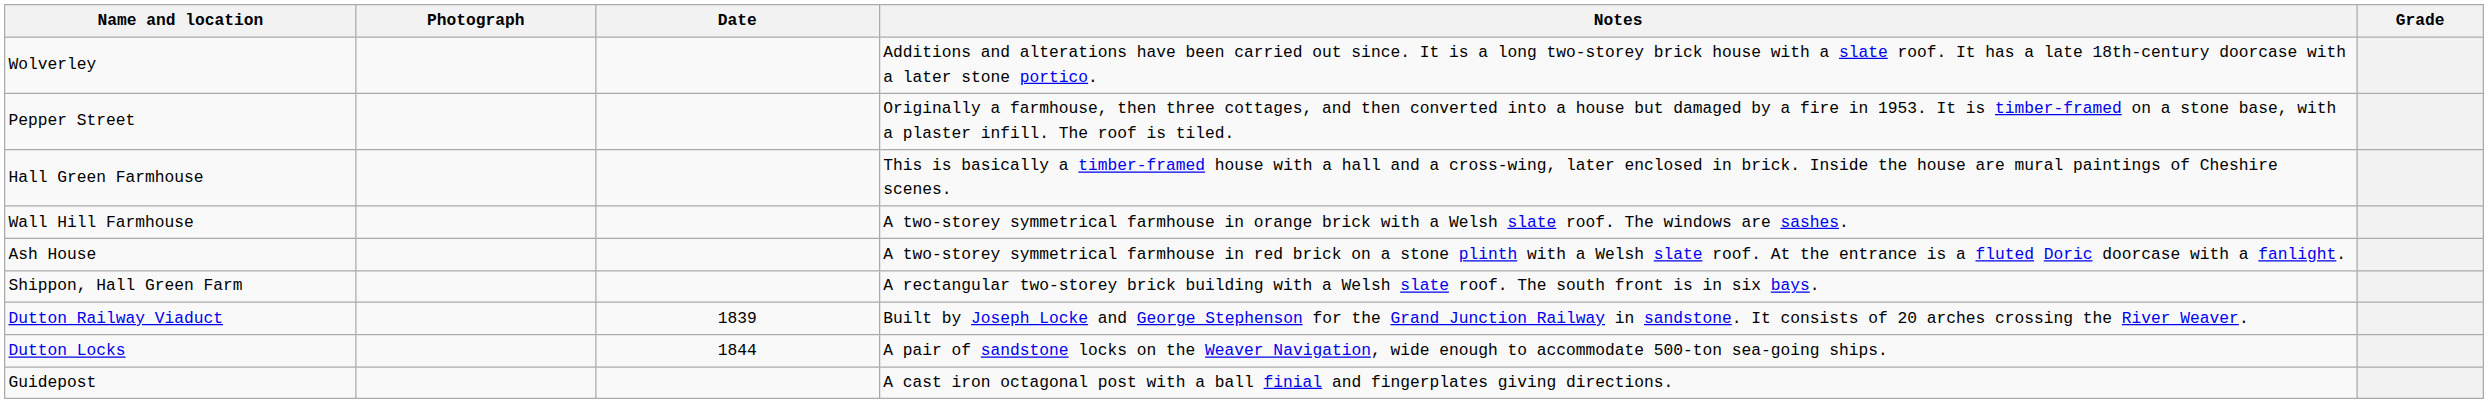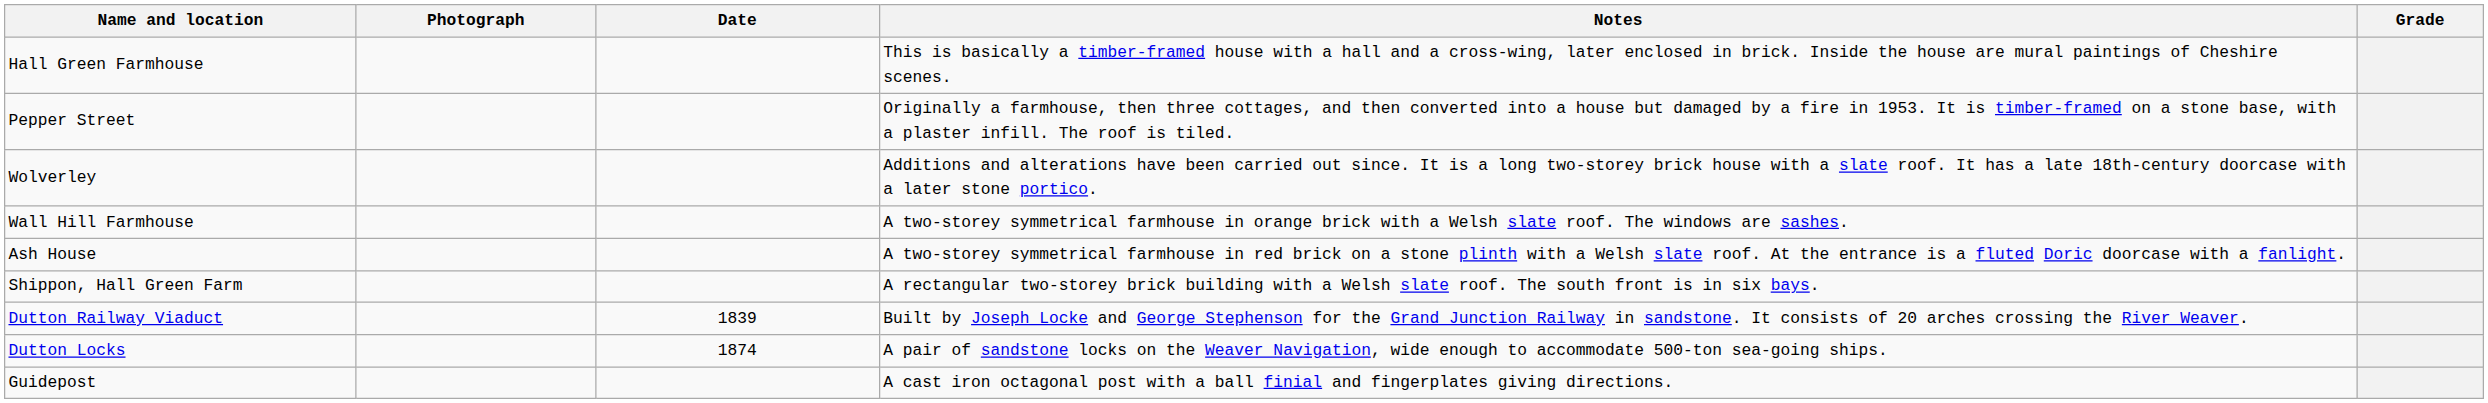 <table class="wikitable sortable plainrowheaders" style="width:100%;border:0px;text-align:left;line-height:150%;">
 <tr>
 <th scope="col"  style="width:150px">Name and location</th>
 <th scope="col"  style="width:100px" class="unsortable">Photograph</th>
 <th scope="col"  style="width:120px">Date</th>
 <th scope="col"  style="width:650px" class="unsortable">Notes</th>
 <th scope="col"  style="width:50px">Grade</th>
 </tr>
 <tr>
-<td>Wolverley<br><small></small></td>
+<td>Hall Green Farmhouse<br><small></small></td>
 <td></td>
 <td align="center"></td>
-<td>Additions and alterations have been carried out since.  It is a long two-storey brick house with a <a href='#'>slate</a> roof.  It has a late 18th-century doorcase with a later stone <a href='#'>portico</a>.</td>
+<td>This is basically a <a href='#'>timber-framed</a> house with a hall and a cross-wing, later enclosed in brick.  Inside the house are mural paintings of Cheshire scenes.</td>
 <th></th>
 </tr>
 <tr>
 <td>Pepper Street<br><small></small></td>
 <td></td>
 <td align="center"></td>
 <td>Originally a farmhouse, then three cottages, and then converted into a house but damaged by a fire in 1953.  It is <a href='#'>timber-framed</a> on a stone base, with a plaster infill.  The roof is tiled.</td>
 <th></th>
 </tr>
 <tr>
-<td>Hall Green Farmhouse<br><small></small></td>
+<td>Wolverley<br><small></small></td>
 <td></td>
 <td align="center"></td>
-<td>This is basically a <a href='#'>timber-framed</a> house with a hall and a cross-wing, later enclosed in brick.  Inside the house are mural paintings of Cheshire scenes.</td>
+<td>Additions and alterations have been carried out since.  It is a long two-storey brick house with a <a href='#'>slate</a> roof.  It has a late 18th-century doorcase with a later stone <a href='#'>portico</a>.</td>
 <th></th>
 </tr>
 <tr>
 <td>Wall Hill Farmhouse<br><small></small></td>
 <td></td>
 <td align="center"></td>
 <td>A two-storey symmetrical farmhouse in orange brick with a Welsh <a href='#'>slate</a> roof.  The windows are <a href='#'>sashes</a>.</td>
 <th></th>
 </tr>
 <tr>
 <td>Ash House<br><small></small></td>
 <td></td>
 <td align="center"></td>
 <td>A two-storey symmetrical farmhouse in red brick on a stone <a href='#'>plinth</a> with a Welsh <a href='#'>slate</a> roof.  At the entrance is a <a href='#'>fluted</a> <a href='#'>Doric</a> doorcase with a <a href='#'>fanlight</a>.</td>
 <th></th>
 </tr>
 <tr>
 <td>Shippon, Hall Green Farm<br><small></small></td>
 <td></td>
 <td align="center"></td>
 <td>A rectangular two-storey brick building with a Welsh <a href='#'>slate</a> roof. The south front is in six <a href='#'>bays</a>.</td>
 <th></th>
 </tr>
 <tr>
 <td><a href='#'>Dutton Railway Viaduct</a><br><small></small></td>
 <td></td>
 <td align="center">1839</td>
 <td>Built by <a href='#'>Joseph Locke</a> and <a href='#'>George Stephenson</a> for the <a href='#'>Grand Junction Railway</a> in <a href='#'>sandstone</a>.  It consists of 20 arches crossing the <a href='#'>River Weaver</a>.</td>
 <th></th>
 </tr>
 <tr>
 <td><a href='#'>Dutton Locks</a><br><small></small></td>
 <td></td>
-<td align="center">1844</td>
+<td align="center">1874</td>
 <td>A pair of <a href='#'>sandstone</a> locks on the <a href='#'>Weaver Navigation</a>, wide enough to accommodate 500-ton sea-going ships.</td>
 <th></th>
 </tr>
 <tr>
 <td>Guidepost<br><small></small></td>
 <td></td>
 <td align="center"></td>
 <td>A cast iron octagonal post with a ball <a href='#'>finial</a> and fingerplates giving directions.</td>
 <th></th>
 </tr>
 <tr>
 </tr>
 </table>
